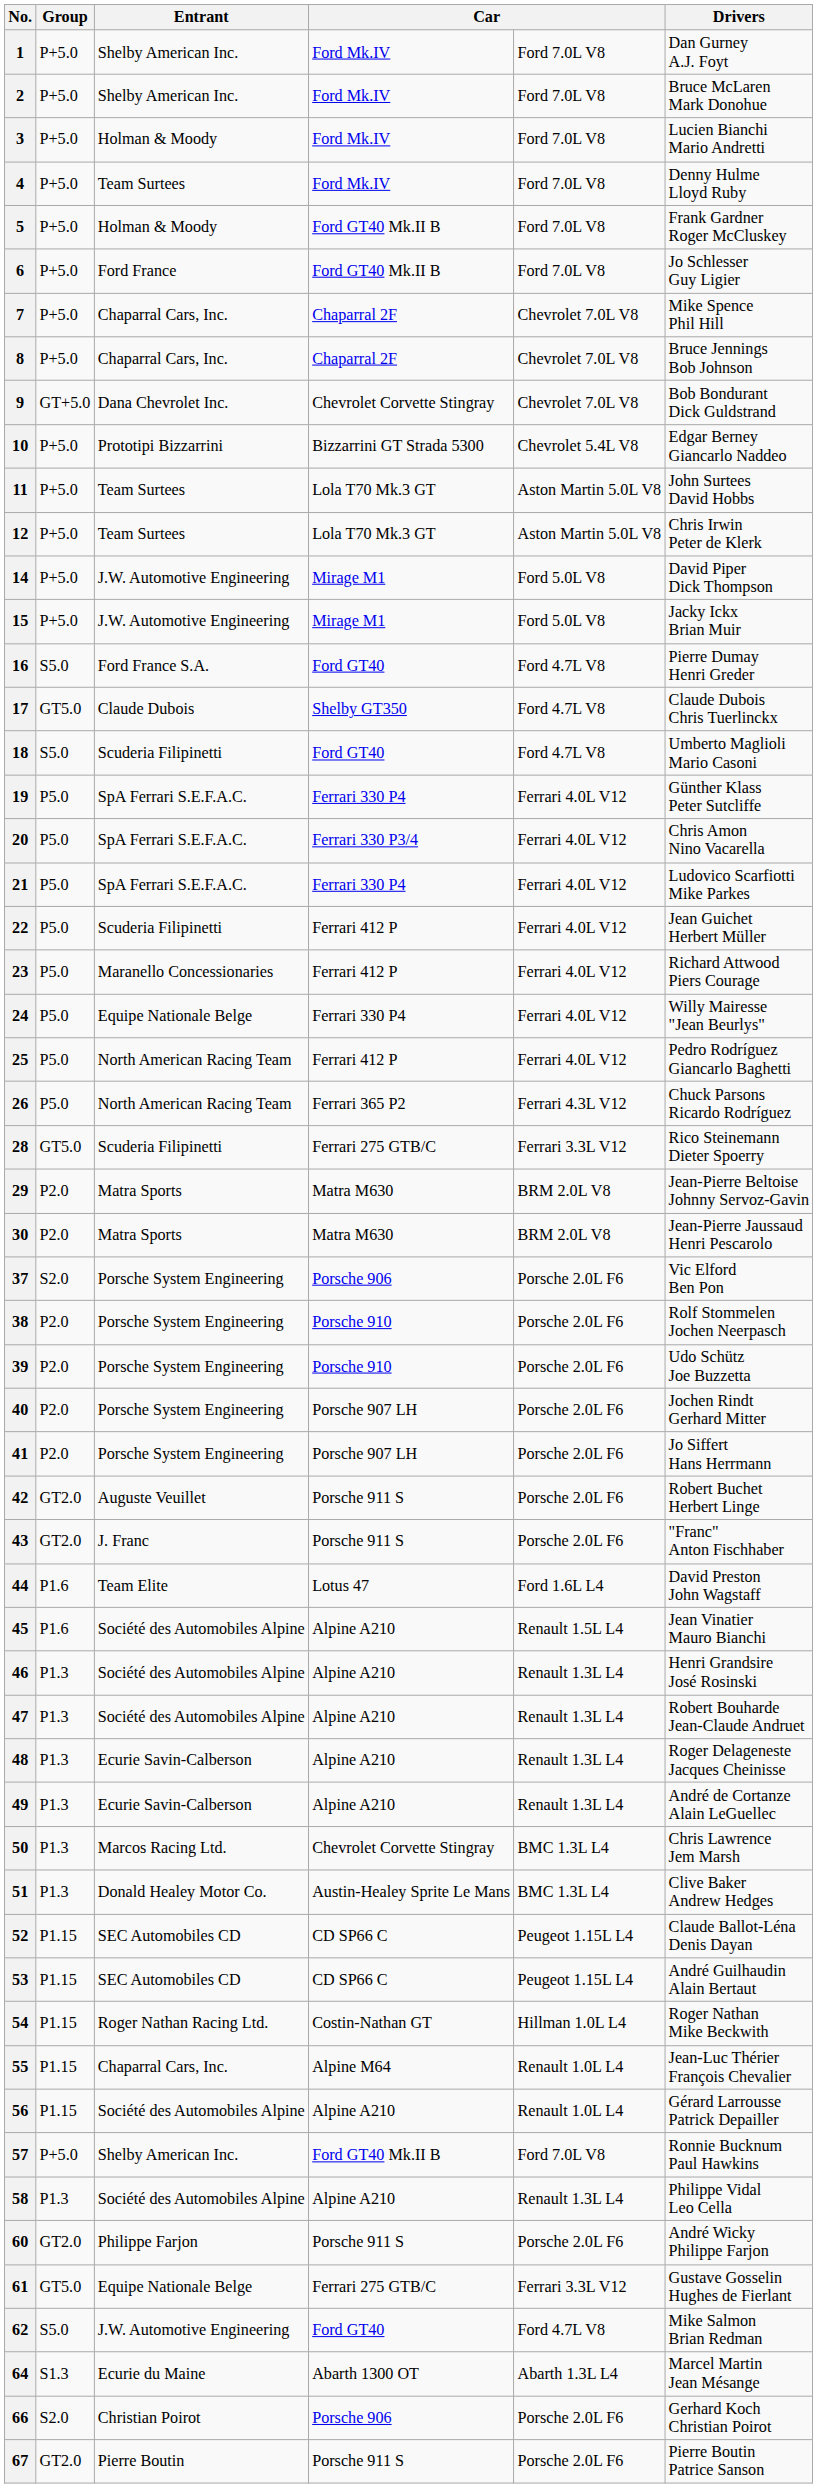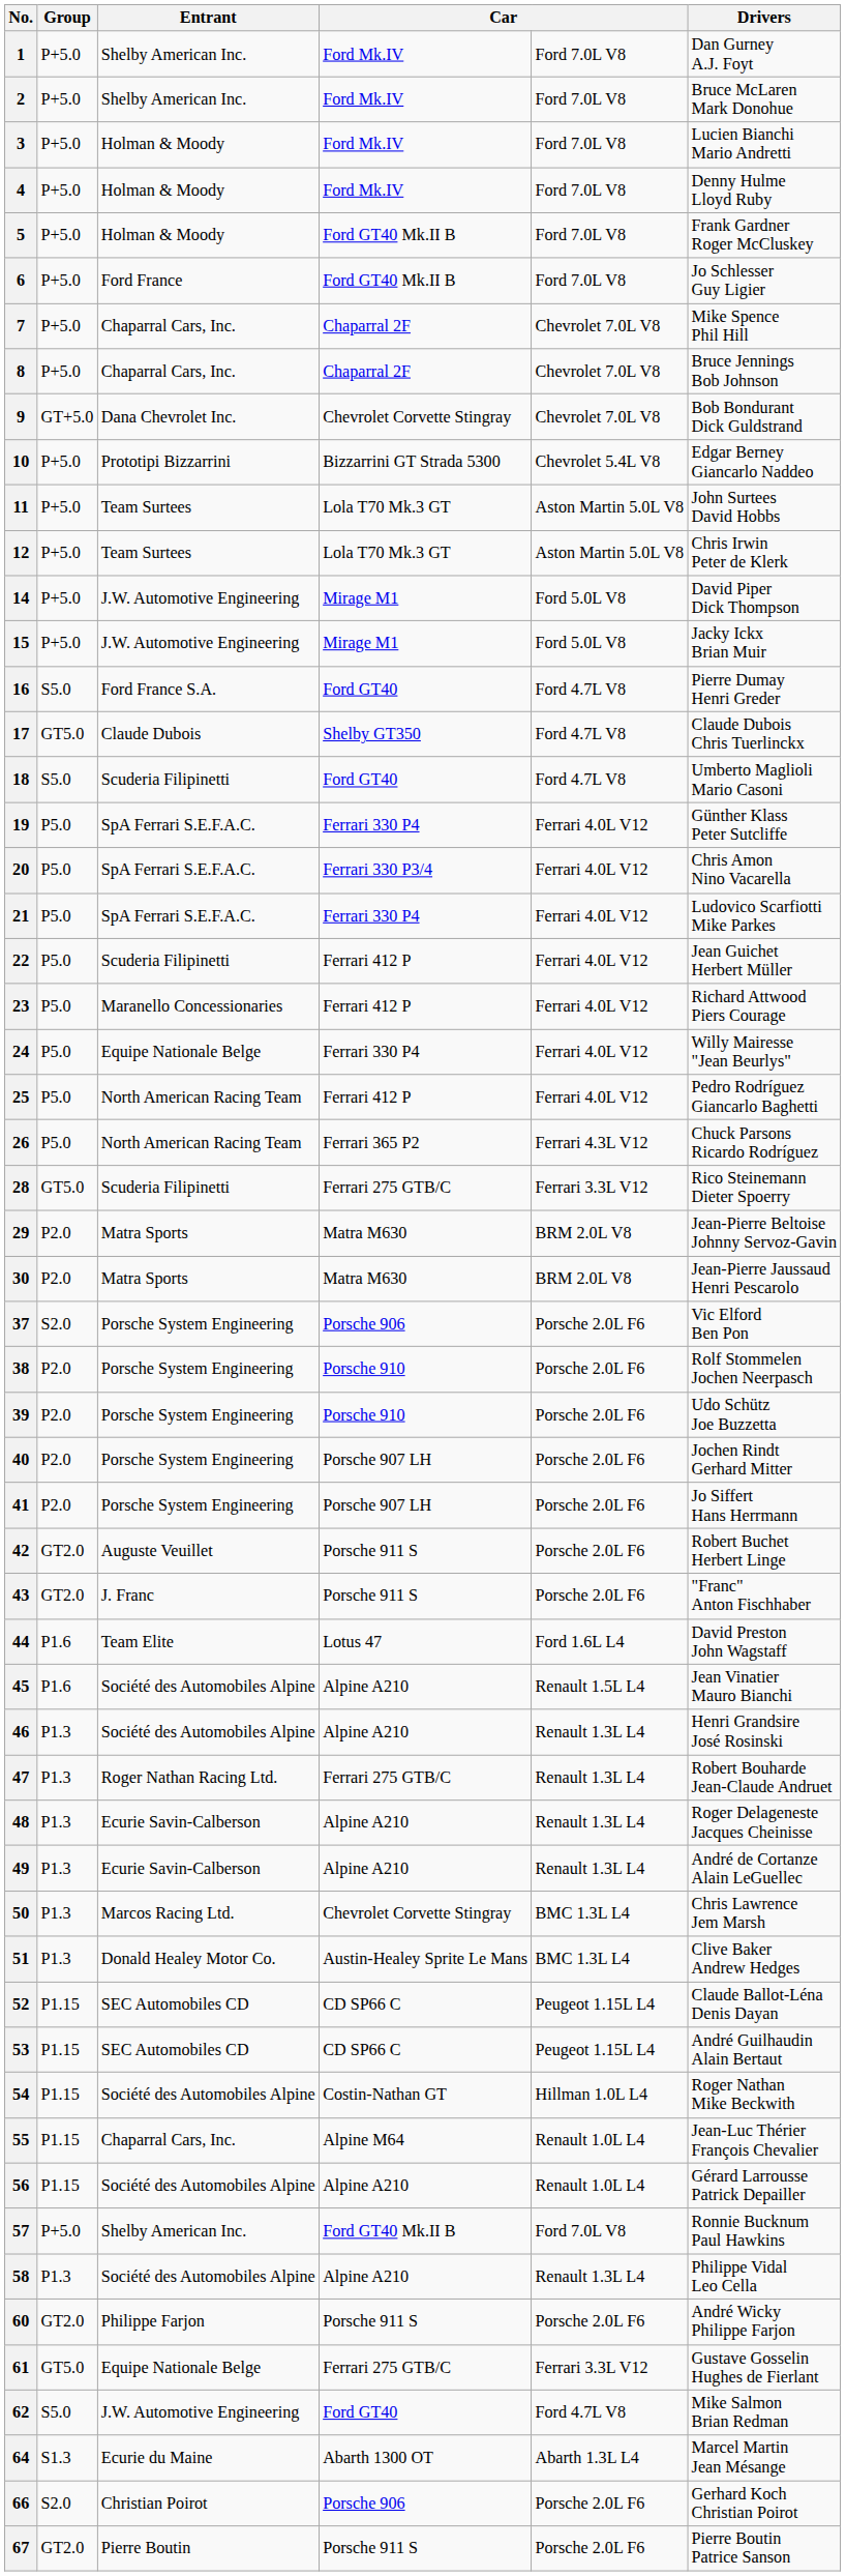 <table class="wikitable" style="font-size: 100%">
 <tr>
 <th>No.</th>
 <th>Group</th>
 <th>Entrant</th>
 <th colspan="2">Car</th>
 <th>Drivers</th>
 </tr>
 <tr>
 <th>1</th>
 <td>P+5.0</td>
 <td> Shelby American Inc.</td>
 <td><a href='#'>Ford Mk.IV</a></td>
 <td>Ford 7.0L V8</td>
 <td> Dan Gurney<br> A.J. Foyt</td>
 </tr>
 <tr>
 <th>2</th>
 <td>P+5.0</td>
 <td> Shelby American Inc.</td>
 <td><a href='#'>Ford Mk.IV</a></td>
 <td>Ford 7.0L V8</td>
 <td> Bruce McLaren<br> Mark Donohue</td>
 </tr>
 <tr>
 <th>3</th>
 <td>P+5.0</td>
 <td> Holman & Moody</td>
 <td><a href='#'>Ford Mk.IV</a></td>
 <td>Ford 7.0L V8</td>
 <td> Lucien Bianchi<br> Mario Andretti</td>
 </tr>
 <tr>
 <th>4</th>
 <td>P+5.0</td>
-<td> Team Surtees</td>
+<td> Holman & Moody</td>
 <td><a href='#'>Ford Mk.IV</a></td>
 <td>Ford 7.0L V8</td>
 <td> Denny Hulme<br> Lloyd Ruby</td>
 </tr>
 <tr>
 <th>5</th>
 <td>P+5.0</td>
 <td> Holman & Moody</td>
 <td><a href='#'>Ford GT40</a> Mk.II B</td>
 <td>Ford 7.0L V8</td>
 <td> Frank Gardner<br> Roger McCluskey</td>
 </tr>
 <tr>
 <th>6</th>
 <td>P+5.0</td>
 <td> Ford France</td>
 <td><a href='#'>Ford GT40</a> Mk.II B</td>
 <td>Ford 7.0L V8</td>
 <td> Jo Schlesser<br> Guy Ligier</td>
 </tr>
 <tr>
 <th>7</th>
 <td>P+5.0</td>
 <td> Chaparral Cars, Inc.</td>
 <td><a href='#'>Chaparral 2F</a></td>
 <td>Chevrolet 7.0L V8</td>
 <td> Mike Spence<br> Phil Hill</td>
 </tr>
 <tr>
 <th>8</th>
 <td>P+5.0</td>
 <td> Chaparral Cars, Inc.</td>
 <td><a href='#'>Chaparral 2F</a></td>
 <td>Chevrolet 7.0L V8</td>
 <td> Bruce Jennings<br> Bob Johnson</td>
 </tr>
 <tr>
 <th>9</th>
 <td>GT+5.0</td>
 <td> Dana Chevrolet Inc.</td>
 <td>Chevrolet Corvette Stingray</td>
 <td>Chevrolet 7.0L V8</td>
 <td> Bob Bondurant<br> Dick Guldstrand</td>
 </tr>
 <tr>
 <th>10</th>
 <td>P+5.0</td>
 <td> Prototipi Bizzarrini</td>
 <td>Bizzarrini GT Strada 5300</td>
 <td>Chevrolet 5.4L V8</td>
 <td> Edgar Berney<br> Giancarlo Naddeo</td>
 </tr>
 <tr>
 <th>11</th>
 <td>P+5.0</td>
 <td> Team Surtees</td>
 <td>Lola T70 Mk.3 GT</td>
 <td>Aston Martin 5.0L V8</td>
 <td> John Surtees<br> David Hobbs</td>
 </tr>
 <tr>
 <th>12</th>
 <td>P+5.0</td>
 <td> Team Surtees</td>
 <td>Lola T70 Mk.3 GT</td>
 <td>Aston Martin 5.0L V8</td>
 <td> Chris Irwin<br> Peter de Klerk</td>
 </tr>
 <tr>
 <th>14</th>
 <td>P+5.0</td>
 <td> J.W. Automotive Engineering</td>
 <td><a href='#'>Mirage M1</a></td>
 <td>Ford 5.0L V8</td>
 <td> David Piper<br> Dick Thompson</td>
 </tr>
 <tr>
 <th>15</th>
 <td>P+5.0</td>
 <td> J.W. Automotive Engineering</td>
 <td><a href='#'>Mirage M1</a></td>
 <td>Ford 5.0L V8</td>
 <td> Jacky Ickx<br> Brian Muir</td>
 </tr>
 <tr>
 <th>16</th>
 <td>S5.0</td>
 <td> Ford France S.A.</td>
 <td><a href='#'>Ford GT40</a></td>
 <td>Ford 4.7L V8</td>
 <td> Pierre Dumay<br> Henri Greder</td>
 </tr>
 <tr>
 <th>17</th>
 <td>GT5.0</td>
 <td> Claude Dubois</td>
 <td><a href='#'>Shelby GT350</a></td>
 <td>Ford 4.7L V8</td>
 <td> Claude Dubois<br> Chris Tuerlinckx</td>
 </tr>
 <tr>
 <th>18</th>
 <td>S5.0</td>
 <td> Scuderia Filipinetti</td>
 <td><a href='#'>Ford GT40</a></td>
 <td>Ford 4.7L V8</td>
 <td> Umberto Maglioli<br> Mario Casoni</td>
 </tr>
 <tr>
 <th>19</th>
 <td>P5.0</td>
 <td> SpA Ferrari S.E.F.A.C.</td>
 <td><a href='#'>Ferrari 330 P4</a></td>
 <td>Ferrari 4.0L V12</td>
 <td> Günther Klass<br> Peter Sutcliffe</td>
 </tr>
 <tr>
 <th>20</th>
 <td>P5.0</td>
 <td> SpA Ferrari S.E.F.A.C.</td>
 <td><a href='#'>Ferrari 330 P3/4</a></td>
 <td>Ferrari 4.0L V12</td>
 <td> Chris Amon<br> Nino Vacarella</td>
 </tr>
 <tr>
 <th>21</th>
 <td>P5.0</td>
 <td> SpA Ferrari S.E.F.A.C.</td>
 <td><a href='#'>Ferrari 330 P4</a></td>
 <td>Ferrari 4.0L V12</td>
 <td> Ludovico Scarfiotti<br> Mike Parkes</td>
 </tr>
 <tr>
 <th>22</th>
 <td>P5.0</td>
 <td> Scuderia Filipinetti</td>
 <td>Ferrari 412 P</td>
 <td>Ferrari 4.0L V12</td>
 <td> Jean Guichet<br> Herbert Müller</td>
 </tr>
 <tr>
 <th>23</th>
 <td>P5.0</td>
 <td> Maranello Concessionaries</td>
 <td>Ferrari 412 P</td>
 <td>Ferrari 4.0L V12</td>
 <td> Richard Attwood<br> Piers Courage</td>
 </tr>
 <tr>
 <th>24</th>
 <td>P5.0</td>
 <td> Equipe Nationale Belge</td>
 <td>Ferrari 330 P4</td>
 <td>Ferrari 4.0L V12</td>
 <td> Willy Mairesse<br> "Jean Beurlys"</td>
 </tr>
 <tr>
 <th>25</th>
 <td>P5.0</td>
 <td> North American Racing Team</td>
 <td>Ferrari 412 P</td>
 <td>Ferrari 4.0L V12</td>
 <td> Pedro Rodríguez<br> Giancarlo Baghetti</td>
 </tr>
 <tr>
 <th>26</th>
 <td>P5.0</td>
 <td> North American Racing Team</td>
 <td>Ferrari 365 P2</td>
 <td>Ferrari 4.3L V12</td>
 <td> Chuck Parsons<br> Ricardo Rodríguez</td>
 </tr>
 <tr>
 <th>28</th>
 <td>GT5.0</td>
 <td> Scuderia Filipinetti</td>
 <td>Ferrari 275 GTB/C</td>
 <td>Ferrari 3.3L V12</td>
 <td> Rico Steinemann<br> Dieter Spoerry</td>
 </tr>
 <tr>
 <th>29</th>
 <td>P2.0</td>
 <td> Matra Sports</td>
 <td>Matra M630</td>
 <td>BRM 2.0L V8</td>
 <td> Jean-Pierre Beltoise<br> Johnny Servoz-Gavin</td>
 </tr>
 <tr>
 <th>30</th>
 <td>P2.0</td>
 <td> Matra Sports</td>
 <td>Matra M630</td>
 <td>BRM 2.0L V8</td>
 <td> Jean-Pierre Jaussaud<br> Henri Pescarolo</td>
 </tr>
 <tr>
 <th>37</th>
 <td>S2.0</td>
 <td> Porsche System Engineering</td>
 <td><a href='#'>Porsche 906</a></td>
 <td>Porsche 2.0L F6</td>
 <td> Vic Elford<br> Ben Pon</td>
 </tr>
 <tr>
 <th>38</th>
 <td>P2.0</td>
 <td> Porsche System Engineering</td>
 <td><a href='#'>Porsche 910</a></td>
 <td>Porsche 2.0L F6</td>
 <td> Rolf Stommelen<br> Jochen Neerpasch</td>
 </tr>
 <tr>
 <th>39</th>
 <td>P2.0</td>
 <td> Porsche System Engineering</td>
 <td><a href='#'>Porsche 910</a></td>
 <td>Porsche 2.0L F6</td>
 <td> Udo Schütz<br> Joe Buzzetta</td>
 </tr>
 <tr>
 <th>40</th>
 <td>P2.0</td>
 <td> Porsche System Engineering</td>
 <td>Porsche 907 LH</td>
 <td>Porsche 2.0L F6</td>
 <td> Jochen Rindt<br> Gerhard Mitter</td>
 </tr>
 <tr>
 <th>41</th>
 <td>P2.0</td>
 <td> Porsche System Engineering</td>
 <td>Porsche 907 LH</td>
 <td>Porsche 2.0L F6</td>
 <td> Jo Siffert<br> Hans Herrmann</td>
 </tr>
 <tr>
 <th>42</th>
 <td>GT2.0</td>
 <td> Auguste Veuillet</td>
 <td>Porsche 911 S</td>
 <td>Porsche 2.0L F6</td>
 <td> Robert Buchet<br> Herbert Linge</td>
 </tr>
 <tr>
 <th>43</th>
 <td>GT2.0</td>
 <td> J. Franc</td>
 <td>Porsche 911 S</td>
 <td>Porsche 2.0L F6</td>
 <td> "Franc"<br> Anton Fischhaber</td>
 </tr>
 <tr>
 <th>44</th>
 <td>P1.6</td>
 <td> Team Elite</td>
 <td>Lotus 47</td>
 <td>Ford 1.6L L4</td>
 <td> David Preston<br> John Wagstaff</td>
 </tr>
 <tr>
 <th>45</th>
 <td>P1.6</td>
 <td> Société des Automobiles Alpine</td>
 <td>Alpine A210</td>
 <td>Renault 1.5L L4</td>
 <td> Jean Vinatier<br> Mauro Bianchi</td>
 </tr>
 <tr>
 <th>46</th>
 <td>P1.3</td>
 <td> Société des Automobiles Alpine</td>
 <td>Alpine A210</td>
 <td>Renault 1.3L L4</td>
 <td> Henri Grandsire<br> José Rosinski</td>
 </tr>
 <tr>
 <th>47</th>
 <td>P1.3</td>
-<td> Société des Automobiles Alpine</td>
-<td>Alpine A210</td>
+<td> Roger Nathan Racing Ltd.</td>
+<td>Ferrari 275 GTB/C</td>
 <td>Renault 1.3L L4</td>
 <td> Robert Bouharde<br> Jean-Claude Andruet</td>
 </tr>
 <tr>
 <th>48</th>
 <td>P1.3</td>
 <td> Ecurie Savin-Calberson</td>
 <td>Alpine A210</td>
 <td>Renault 1.3L L4</td>
 <td> Roger Delageneste<br> Jacques Cheinisse</td>
 </tr>
 <tr>
 <th>49</th>
 <td>P1.3</td>
 <td> Ecurie Savin-Calberson</td>
 <td>Alpine A210</td>
 <td>Renault 1.3L L4</td>
 <td> André de Cortanze<br> Alain LeGuellec</td>
 </tr>
 <tr>
 <th>50</th>
 <td>P1.3</td>
 <td> Marcos Racing Ltd.</td>
 <td>Chevrolet Corvette Stingray</td>
 <td>BMC 1.3L L4</td>
 <td> Chris Lawrence<br> Jem Marsh</td>
 </tr>
 <tr>
 <th>51</th>
 <td>P1.3</td>
 <td> Donald Healey Motor Co.</td>
 <td>Austin-Healey Sprite Le Mans</td>
 <td>BMC 1.3L L4</td>
 <td> Clive Baker<br> Andrew Hedges</td>
 </tr>
 <tr>
 <th>52</th>
 <td>P1.15</td>
 <td> SEC Automobiles CD</td>
 <td>CD SP66 C</td>
 <td>Peugeot 1.15L L4</td>
 <td> Claude Ballot-Léna<br> Denis Dayan</td>
 </tr>
 <tr>
 <th>53</th>
 <td>P1.15</td>
 <td> SEC Automobiles CD</td>
 <td>CD SP66 C</td>
 <td>Peugeot 1.15L L4</td>
 <td> André Guilhaudin<br> Alain Bertaut</td>
 </tr>
 <tr>
 <th>54</th>
 <td>P1.15</td>
-<td> Roger Nathan Racing Ltd.</td>
+<td> Société des Automobiles Alpine</td>
 <td>Costin-Nathan GT</td>
 <td>Hillman 1.0L L4</td>
 <td> Roger Nathan<br> Mike Beckwith</td>
 </tr>
 <tr>
 <th>55</th>
 <td>P1.15</td>
 <td> Chaparral Cars, Inc.</td>
 <td>Alpine M64</td>
 <td>Renault 1.0L L4</td>
 <td> Jean-Luc Thérier<br> François Chevalier</td>
 </tr>
 <tr>
 <th>56</th>
 <td>P1.15</td>
 <td> Société des Automobiles Alpine</td>
 <td>Alpine A210</td>
 <td>Renault 1.0L L4</td>
 <td> Gérard Larrousse<br> Patrick Depailler</td>
 </tr>
 <tr>
 <th>57</th>
 <td>P+5.0</td>
 <td> Shelby American Inc.</td>
 <td><a href='#'>Ford GT40</a> Mk.II B</td>
 <td>Ford 7.0L V8</td>
 <td> Ronnie Bucknum<br> Paul Hawkins</td>
 </tr>
 <tr>
 <th>58</th>
 <td>P1.3</td>
 <td> Société des Automobiles Alpine</td>
 <td>Alpine A210</td>
 <td>Renault 1.3L L4</td>
 <td> Philippe Vidal<br> Leo Cella</td>
 </tr>
 <tr>
 <th>60</th>
 <td>GT2.0</td>
 <td> Philippe Farjon</td>
 <td>Porsche 911 S</td>
 <td>Porsche 2.0L F6</td>
 <td> André Wicky<br> Philippe Farjon</td>
 </tr>
 <tr>
 <th>61</th>
 <td>GT5.0</td>
 <td> Equipe Nationale Belge</td>
 <td>Ferrari 275 GTB/C</td>
 <td>Ferrari 3.3L V12</td>
 <td> Gustave Gosselin<br> Hughes de Fierlant</td>
 </tr>
 <tr>
 <th>62</th>
 <td>S5.0</td>
 <td> J.W. Automotive Engineering</td>
 <td><a href='#'>Ford GT40</a></td>
 <td>Ford 4.7L V8</td>
 <td> Mike Salmon<br> Brian Redman</td>
 </tr>
 <tr>
 <th>64</th>
 <td>S1.3</td>
 <td> Ecurie du Maine</td>
 <td>Abarth 1300 OT</td>
 <td>Abarth 1.3L L4</td>
 <td> Marcel Martin<br> Jean Mésange</td>
 </tr>
 <tr>
 <th>66</th>
 <td>S2.0</td>
 <td> Christian Poirot</td>
 <td><a href='#'>Porsche 906</a></td>
 <td>Porsche 2.0L F6</td>
 <td> Gerhard Koch<br> Christian Poirot</td>
 </tr>
 <tr>
 <th>67</th>
 <td>GT2.0</td>
 <td> Pierre Boutin</td>
 <td>Porsche 911 S</td>
 <td>Porsche 2.0L F6</td>
 <td> Pierre Boutin<br> Patrice Sanson</td>
 </tr>
 </table>
